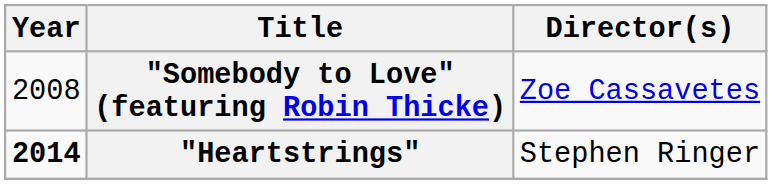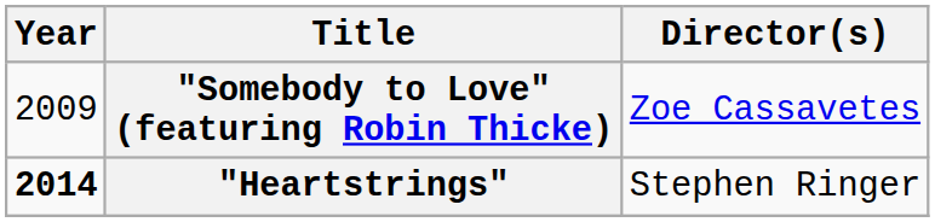 <table class="wikitable plainrowheaders" style="text-align:center;">
 <tr>
 <th scope="col">Year</th>
 <th scope="col">Title</th>
 <th scope="col">Director(s)</th>
 </tr>
 <tr>
-<td>2008</td>
+<td>2009</td>
 <th scope="row">"Somebody to Love"<br><span>(featuring <a href='#'>Robin Thicke</a>)</span></th>
 <td><a href='#'>Zoe Cassavetes</a></td>
 </tr>
 <tr>
 <td><strong>2014</strong></td>
 <th scope="row">"Heartstrings"</th>
 <td>Stephen Ringer</td>
 </tr>
 <tr>
 </tr>
 </table>
